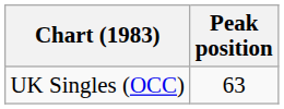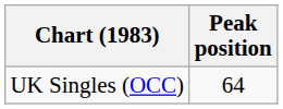 <table class="wikitable sortable">
 <tr>
 <th>Chart (1983)</th>
 <th>Peak<br>position</th>
 </tr>
 <tr>
 <td>UK Singles (<a href='#'>OCC</a>)</td>
-<td align="center">63</td>
+<td align="center">64</td>
 </tr>
 </table>
